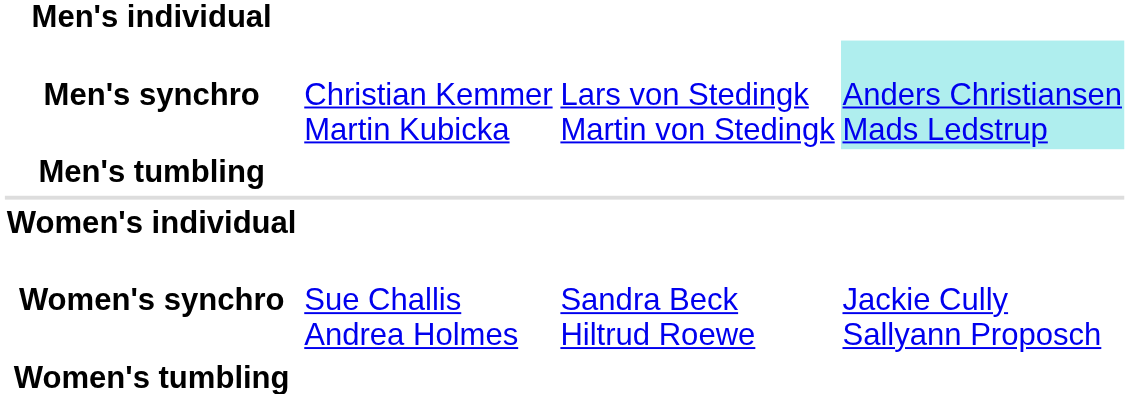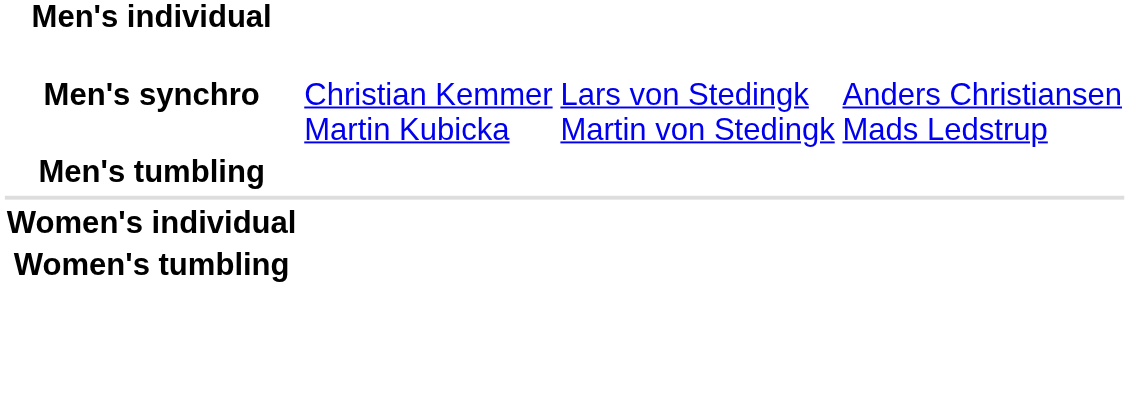 <table>
 <tr>
 <th scope="row">Men's individual</th>
 <td></td>
 <td></td>
 <td></td>
 </tr>
 <tr>
 <th scope="row">Men's synchro</th>
 <td><br><a href='#'>Christian Kemmer</a><br><a href='#'>Martin Kubicka</a></td>
 <td><br><a href='#'>Lars von Stedingk</a><br><a href='#'>Martin von Stedingk</a></td>
-<td style="background: paleturquoise;"><br><a href='#'>Anders Christiansen</a><br><a href='#'>Mads Ledstrup</a></td>
+<td><br><a href='#'>Anders Christiansen</a><br><a href='#'>Mads Ledstrup</a></td>
 </tr>
 <tr>
 <th scope="row">Men's tumbling</th>
 <td></td>
 <td></td>
 <td></td>
 </tr>
 <tr bgcolor=#DDDDDD>
 <td colspan=4></td>
 </tr>
 <tr>
 <th scope="row">Women's individual</th>
 <td></td>
 <td></td>
 <td></td>
 </tr>
 <tr>
-<th scope="row">Women's synchro</th>
-<td><br><a href='#'>Sue Challis</a><br><a href='#'>Andrea Holmes</a></td>
-<td><br><a href='#'>Sandra Beck</a><br><a href='#'>Hiltrud Roewe</a></td>
-<td><br><a href='#'>Jackie Cully</a><br><a href='#'>Sallyann Proposch</a></td>
-</tr>
-<tr>
 <th scope="row">Women's tumbling</th>
 <td></td>
 <td></td>
 <td></td>
 </tr>
 </table>
